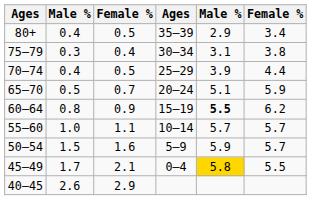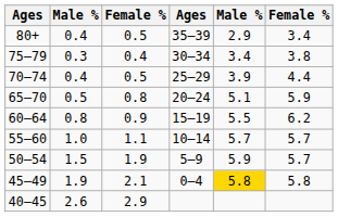 <table class="wikitable" style="float:right; margin: 0.5em 0 0.5em 1em; text-align:left">
 <tr>
 <th>Ages</th>
 <th>Male %</th>
 <th>Female %</th>
 <th>Ages</th>
 <th>Male %</th>
 <th>Female %</th>
 </tr>
 <tr>
 <td align=center>80+</td>
 <td align=center>0.4</td>
 <td align=center>0.5</td>
 <td>35–39</td>
 <td align=center>2.9</td>
 <td align=center>3.4</td>
 </tr>
 <tr>
 <td>75–79</td>
 <td align=center>0.3</td>
 <td align=center>0.4</td>
 <td>30–34</td>
-<td align=center>3.1</td>
+<td align=center>3.4</td>
 <td align=center>3.8</td>
 </tr>
 <tr>
 <td>70–74</td>
 <td align=center>0.4</td>
 <td align=center>0.5</td>
 <td>25–29</td>
 <td align=center>3.9</td>
 <td align=center>4.4</td>
 </tr>
 <tr>
 <td>65–70</td>
 <td align=center>0.5</td>
-<td align=center>0.7</td>
+<td align=center>0.8</td>
 <td>20–24</td>
 <td align=center>5.1</td>
 <td align=center>5.9</td>
 </tr>
 <tr>
 <td>60–64</td>
 <td align=center>0.8</td>
 <td align=center>0.9</td>
 <td>15–19</td>
-<td align=center><strong>5.5</strong></td>
+<td align=center>5.5</td>
 <td align=center>6.2</td>
 </tr>
 <tr>
 <td>55–60</td>
 <td align=center>1.0</td>
 <td align=center>1.1</td>
 <td>10–14</td>
 <td align=center>5.7</td>
 <td align=center>5.7</td>
 </tr>
 <tr>
 <td>50–54</td>
 <td align=center>1.5</td>
-<td align=center>1.6</td>
+<td align=center>1.9</td>
 <td align=center>5–9</td>
 <td align=center>5.9</td>
 <td align=center>5.7</td>
 </tr>
 <tr>
 <td>45–49</td>
-<td align=center>1.7</td>
+<td align=center>1.9</td>
 <td align=center>2.1</td>
 <td align=center>0–4</td>
 <td align=center style="background: gold;">5.8</td>
-<td align=center>5.5</td>
+<td align=center>5.8</td>
 </tr>
 <tr>
 <td>40–45</td>
 <td align=center>2.6</td>
 <td align=center>2.9</td>
 <td> </td>
 <td> </td>
 <td> </td>
 </tr>
 </table>
